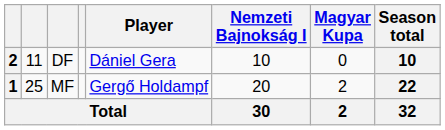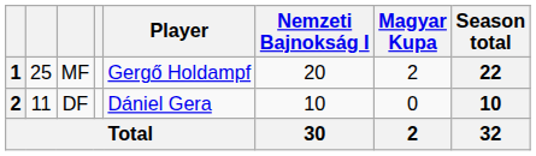 <table class="wikitable sortable sticky-header zebra" style="text-align:center; font-size:85%;">
 <tr>
 <th></th>
 <th></th>
 <th></th>
 <th></th>
 <th>Player</th>
 <th><a href='#'>Nemzeti<br>Bajnokság I</a></th>
 <th><a href='#'>Magyar<br>Kupa</a></th>
 <th>Season<br>total</th>
 </tr>
 <tr>
+<th rowspan="1">1</th>
+<td>25</td>
+<td>MF</td>
+<td></td>
+<td align="left"><a href='#'>Gergő Holdampf</a></td>
+<td>20</td>
+<td>2</td>
+<th>22</th>
+</tr>
+<tr>
 <th rowspan="1">2</th>
 <td>11</td>
 <td>DF</td>
 <td></td>
 <td align="left"><a href='#'>Dániel Gera</a></td>
 <td>10</td>
 <td>0</td>
 <th>10</th>
 </tr>
 <tr>
-<th rowspan="1">1</th>
-<td>25</td>
-<td>MF</td>
-<td></td>
-<td align="left"><a href='#'>Gergő Holdampf</a></td>
-<td>20</td>
-<td>2</td>
-<th>22</th>
-</tr>
-<tr>
 <th colspan="5">Total</th>
 <th>30</th>
 <th>2</th>
 <th>32</th>
 </tr>
 </table>
